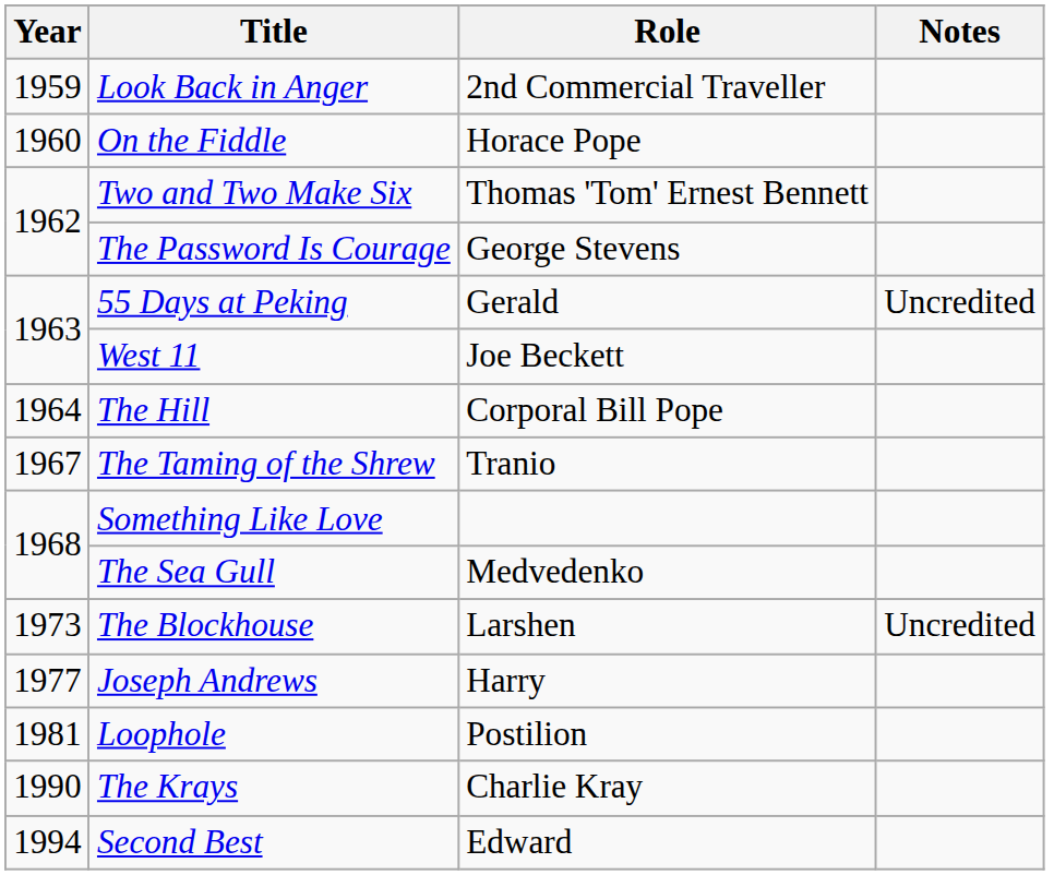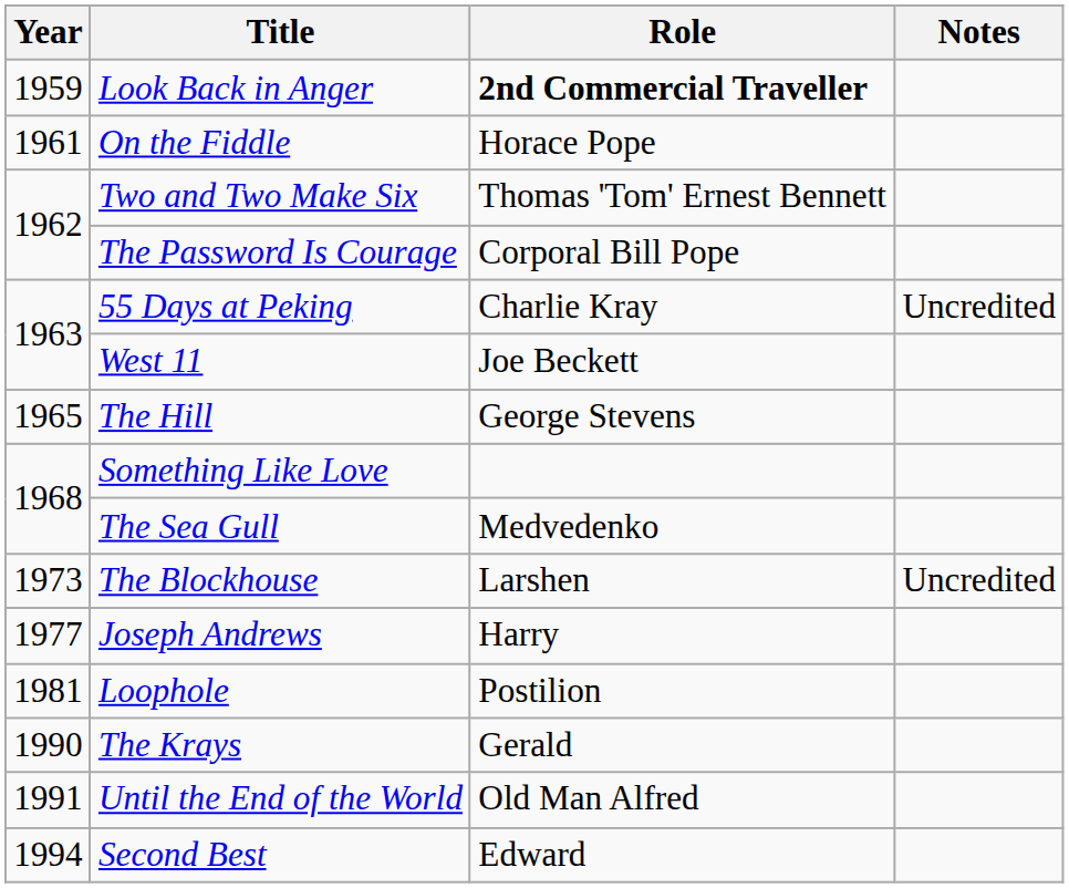 <table class="wikitable">
 <tr>
 <th>Year</th>
 <th>Title</th>
 <th>Role</th>
 <th>Notes</th>
 </tr>
 <tr>
 <td>1959</td>
 <td><em><a href='#'>Look Back in Anger</a></em></td>
-<td>2nd Commercial Traveller</td>
+<td><strong>2nd Commercial Traveller</strong></td>
 <td></td>
 </tr>
 <tr>
-<td>1960</td>
+<td>1961</td>
 <td><em><a href='#'>On the Fiddle</a></em></td>
 <td>Horace Pope</td>
 <td></td>
 </tr>
 <tr>
 <td rowspan="2">1962</td>
 <td><em><a href='#'>Two and Two Make Six</a></em></td>
 <td>Thomas 'Tom' Ernest Bennett</td>
 <td></td>
 </tr>
 <tr>
 <td><em><a href='#'>The Password Is Courage</a></em></td>
-<td>George Stevens</td>
+<td>Corporal Bill Pope</td>
 <td></td>
 </tr>
 <tr>
 <td rowspan="2">1963</td>
 <td><em><a href='#'>55 Days at Peking</a></em></td>
-<td>Gerald</td>
+<td>Charlie Kray</td>
 <td>Uncredited</td>
 </tr>
 <tr>
 <td><em><a href='#'>West 11</a></em></td>
 <td>Joe Beckett</td>
 <td></td>
 </tr>
 <tr>
-<td>1964</td>
+<td>1965</td>
 <td><em><a href='#'>The Hill</a></em></td>
-<td>Corporal Bill Pope</td>
-<td></td>
-</tr>
-<tr>
-<td>1967</td>
-<td><em><a href='#'>The Taming of the Shrew</a></em></td>
-<td>Tranio</td>
+<td>George Stevens</td>
 <td></td>
 </tr>
 <tr>
 <td rowspan="2">1968</td>
 <td><em><a href='#'>Something Like Love</a></em></td>
 <td></td>
 <td></td>
 </tr>
 <tr>
 <td><em><a href='#'>The Sea Gull</a></em></td>
 <td>Medvedenko</td>
 <td></td>
 </tr>
 <tr>
 <td>1973</td>
 <td><em><a href='#'>The Blockhouse</a></em></td>
 <td>Larshen</td>
 <td>Uncredited</td>
 </tr>
 <tr>
 <td>1977</td>
 <td><em><a href='#'>Joseph Andrews</a></em></td>
 <td>Harry</td>
 <td></td>
 </tr>
 <tr>
 <td>1981</td>
 <td><em><a href='#'>Loophole</a></em></td>
 <td>Postilion</td>
 <td></td>
 </tr>
 <tr>
 <td>1990</td>
 <td><em><a href='#'>The Krays</a></em></td>
-<td>Charlie Kray</td>
+<td>Gerald</td>
+<td></td>
+</tr>
+<tr>
+<td>1991</td>
+<td><em><a href='#'>Until the End of the World</a></em></td>
+<td>Old Man Alfred</td>
 <td></td>
 </tr>
 <tr>
 <td>1994</td>
 <td><em><a href='#'>Second Best</a></em></td>
 <td>Edward</td>
 <td></td>
 </tr>
 </table>
